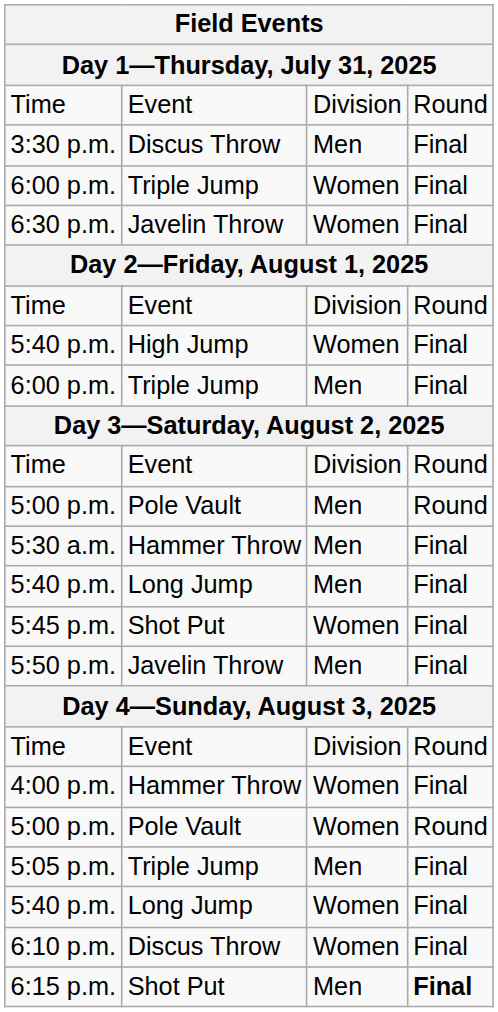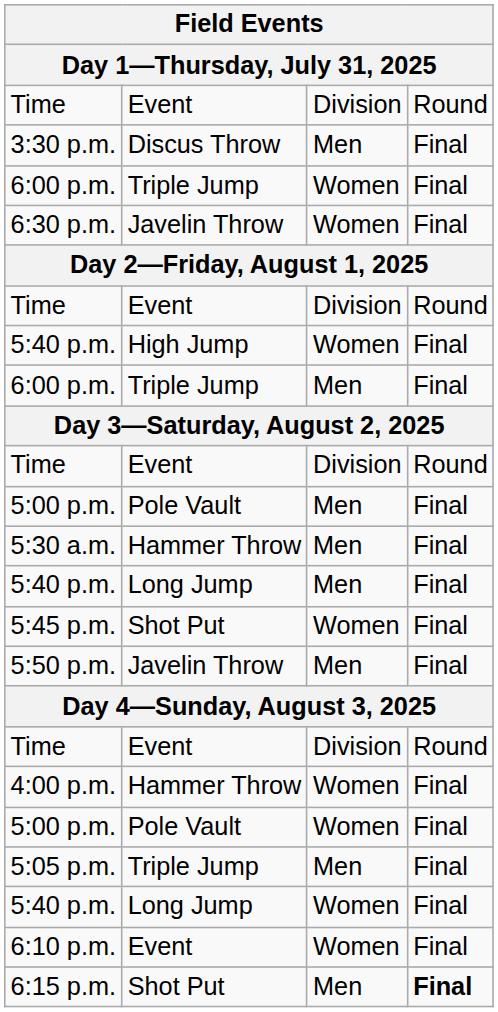 <table class="wikitable sortable">
 <tr>
 <th colspan="6">Field Events</th>
 </tr>
 <tr>
 <th colspan="6">Day 1—Thursday, July 31, 2025</th>
 </tr>
 <tr>
 <td>Time</td>
 <td>Event</td>
 <td>Division</td>
 <td>Round</td>
 </tr>
 <tr>
 <td>3:30 p.m.</td>
 <td>Discus Throw</td>
 <td>Men</td>
 <td>Final</td>
 </tr>
 <tr>
 <td>6:00 p.m.</td>
 <td>Triple Jump</td>
 <td>Women</td>
 <td>Final</td>
 </tr>
 <tr>
 <td>6:30 p.m.</td>
 <td>Javelin Throw</td>
 <td>Women</td>
 <td>Final</td>
 </tr>
 <tr>
 <th colspan="6">Day 2—Friday, August 1, 2025</th>
 </tr>
 <tr>
 <td>Time</td>
 <td>Event</td>
 <td>Division</td>
 <td>Round</td>
 </tr>
 <tr>
 <td>5:40 p.m.</td>
 <td>High Jump</td>
 <td>Women</td>
 <td>Final</td>
 </tr>
 <tr>
 <td>6:00 p.m.</td>
 <td>Triple Jump</td>
 <td>Men</td>
 <td>Final</td>
 </tr>
 <tr>
 <th colspan="6">Day 3—Saturday, August 2, 2025</th>
 </tr>
 <tr>
 <td>Time</td>
 <td>Event</td>
 <td>Division</td>
 <td>Round</td>
 </tr>
 <tr>
 <td>5:00 p.m.</td>
 <td>Pole Vault</td>
 <td>Men</td>
-<td>Round</td>
+<td>Final</td>
 </tr>
 <tr>
 <td>5:30 a.m.</td>
 <td>Hammer Throw</td>
 <td>Men</td>
 <td>Final</td>
 </tr>
 <tr>
 <td>5:40 p.m.</td>
 <td>Long Jump</td>
 <td>Men</td>
 <td>Final</td>
 </tr>
 <tr>
 <td>5:45 p.m.</td>
 <td>Shot Put</td>
 <td>Women</td>
 <td>Final</td>
 </tr>
 <tr>
 <td>5:50 p.m.</td>
 <td>Javelin Throw</td>
 <td>Men</td>
 <td>Final</td>
 </tr>
 <tr>
 <th colspan="6">Day 4—Sunday, August 3, 2025</th>
 </tr>
 <tr>
 <td>Time</td>
 <td>Event</td>
 <td>Division</td>
 <td>Round</td>
 </tr>
 <tr>
 <td>4:00 p.m.</td>
 <td>Hammer Throw</td>
 <td>Women</td>
 <td>Final</td>
 </tr>
 <tr>
 <td>5:00 p.m.</td>
 <td>Pole Vault</td>
 <td>Women</td>
-<td>Round</td>
+<td>Final</td>
 </tr>
 <tr>
 <td>5:05 p.m.</td>
 <td>Triple Jump</td>
 <td>Men</td>
 <td>Final</td>
 </tr>
 <tr>
 <td>5:40 p.m.</td>
 <td>Long Jump</td>
 <td>Women</td>
 <td>Final</td>
 </tr>
 <tr>
 <td>6:10 p.m.</td>
-<td>Discus Throw</td>
+<td>Event</td>
 <td>Women</td>
 <td>Final</td>
 </tr>
 <tr>
 <td>6:15 p.m.</td>
 <td>Shot Put</td>
 <td>Men</td>
 <td><strong>Final</strong></td>
 </tr>
 </table>
